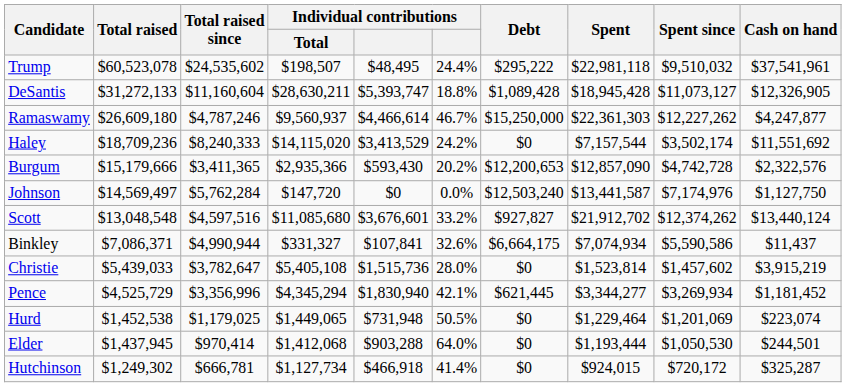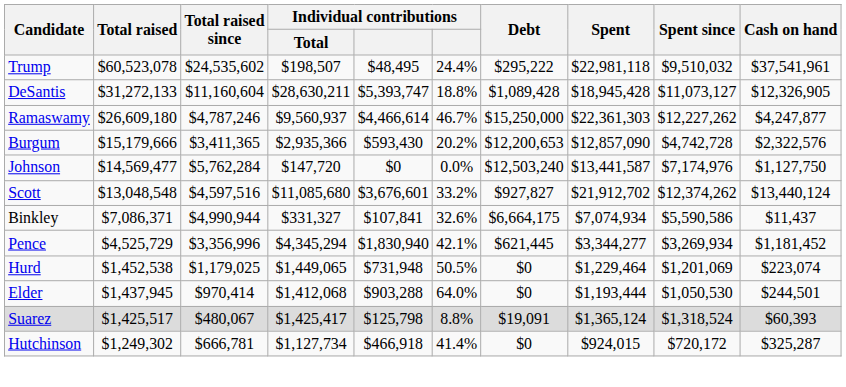 <table class="wikitable sortable" style="text-align:center;">
 <tr>
 <th scope="col" rowspan=2>Candidate</th>
 <th scope="col" data-sort-type=currency rowspan=2>Total raised</th>
 <th scope="col" data-sort-type=currency rowspan=2>Total raised<br>since </th>
 <th scope="col" colspan=3>Individual contributions</th>
 <th scope="col" data-sort-type=currency rowspan=2>Debt</th>
 <th scope="col" data-sort-type=currency rowspan=2>Spent</th>
 <th scope="col" data-sort-type=currency rowspan=2>Spent since<br></th>
 <th scope="col" data-sort-type=currency rowspan=2>Cash on hand</th>
 </tr>
 <tr>
 <th scope="col" data-sort-type=currency>Total</th>
 <th scope="col" data-sort-type=currency></th>
 <th scope="col" data-sort-type=number></th>
 </tr>
 <tr>
 <td style="text-align: left;"><a href='#'>Trump</a></td>
 <td>$60,523,078</td>
 <td>$24,535,602</td>
 <td>$198,507</td>
 <td>$48,495</td>
 <td>24.4%</td>
 <td>$295,222</td>
 <td>$22,981,118</td>
 <td>$9,510,032</td>
 <td>$37,541,961</td>
 </tr>
 <tr>
 <td style="text-align: left;"><a href='#'>DeSantis</a></td>
 <td>$31,272,133</td>
 <td>$11,160,604</td>
 <td>$28,630,211</td>
 <td>$5,393,747</td>
 <td>18.8%</td>
 <td>$1,089,428</td>
 <td>$18,945,428</td>
 <td>$11,073,127</td>
 <td>$12,326,905</td>
 </tr>
 <tr>
 <td style="text-align: left;"><a href='#'>Ramaswamy</a></td>
 <td>$26,609,180</td>
 <td>$4,787,246</td>
 <td>$9,560,937</td>
 <td>$4,466,614</td>
 <td>46.7%</td>
 <td>$15,250,000</td>
 <td>$22,361,303</td>
 <td>$12,227,262</td>
 <td>$4,247,877</td>
 </tr>
 <tr>
-<td style="text-align: left;"><a href='#'>Haley</a></td>
-<td>$18,709,236</td>
-<td>$8,240,333</td>
-<td>$14,115,020</td>
-<td>$3,413,529</td>
-<td>24.2%</td>
-<td>$0</td>
-<td>$7,157,544</td>
-<td>$3,502,174</td>
-<td>$11,551,692</td>
-</tr>
-<tr>
 <td style="text-align: left;"><a href='#'>Burgum</a></td>
 <td>$15,179,666</td>
 <td>$3,411,365</td>
 <td>$2,935,366</td>
 <td>$593,430</td>
 <td>20.2%</td>
 <td>$12,200,653</td>
 <td>$12,857,090</td>
 <td>$4,742,728</td>
 <td>$2,322,576</td>
 </tr>
 <tr>
 <td style="text-align: left;"><a href='#'>Johnson</a></td>
-<td>$14,569,497</td>
+<td>$14,569,477</td>
 <td>$5,762,284</td>
 <td>$147,720</td>
 <td>$0</td>
 <td>0.0%</td>
 <td>$12,503,240</td>
 <td>$13,441,587</td>
 <td>$7,174,976</td>
 <td>$1,127,750</td>
 </tr>
 <tr>
 <td style="text-align: left;"><a href='#'>Scott</a></td>
 <td>$13,048,548</td>
 <td>$4,597,516</td>
 <td>$11,085,680</td>
 <td>$3,676,601</td>
 <td>33.2%</td>
 <td>$927,827</td>
 <td>$21,912,702</td>
 <td>$12,374,262</td>
 <td>$13,440,124</td>
 </tr>
 <tr>
 <td style="text-align: left;">Binkley</td>
 <td>$7,086,371</td>
 <td>$4,990,944</td>
 <td>$331,327</td>
 <td>$107,841</td>
 <td>32.6%</td>
 <td>$6,664,175</td>
 <td>$7,074,934</td>
 <td>$5,590,586</td>
 <td>$11,437</td>
-</tr>
-<tr>
-<td style="text-align: left;"><a href='#'>Christie</a></td>
-<td>$5,439,033</td>
-<td>$3,782,647</td>
-<td>$5,405,108</td>
-<td>$1,515,736</td>
-<td>28.0%</td>
-<td>$0</td>
-<td>$1,523,814</td>
-<td>$1,457,602</td>
-<td>$3,915,219</td>
 </tr>
 <tr>
 <td style="text-align: left;"><a href='#'>Pence</a></td>
 <td>$4,525,729</td>
 <td>$3,356,996</td>
 <td>$4,345,294</td>
 <td>$1,830,940</td>
 <td>42.1%</td>
 <td>$621,445</td>
 <td>$3,344,277</td>
 <td>$3,269,934</td>
 <td>$1,181,452</td>
 </tr>
 <tr>
 <td style="text-align: left;"><a href='#'>Hurd</a></td>
 <td>$1,452,538</td>
 <td>$1,179,025</td>
 <td>$1,449,065</td>
 <td>$731,948</td>
 <td>50.5%</td>
 <td>$0</td>
 <td>$1,229,464</td>
 <td>$1,201,069</td>
 <td>$223,074</td>
 </tr>
 <tr>
 <td style="text-align: left;"><a href='#'>Elder</a></td>
 <td>$1,437,945</td>
 <td>$970,414</td>
 <td>$1,412,068</td>
 <td>$903,288</td>
 <td>64.0%</td>
 <td>$0</td>
 <td>$1,193,444</td>
 <td>$1,050,530</td>
 <td>$244,501</td>
 </tr>
+<tr style=background:gainsboro>
+<td style="text-align: left;"><a href='#'>Suarez</a></td>
+<td>$1,425,517</td>
+<td>$480,067</td>
+<td>$1,425,417</td>
+<td>$125,798</td>
+<td>8.8%</td>
+<td>$19,091</td>
+<td>$1,365,124</td>
+<td>$1,318,524</td>
+<td>$60,393</td>
+</tr>
 <tr>
 <td style="text-align: left;"><a href='#'>Hutchinson</a></td>
 <td>$1,249,302</td>
 <td>$666,781</td>
 <td>$1,127,734</td>
 <td>$466,918</td>
 <td>41.4%</td>
 <td>$0</td>
 <td>$924,015</td>
 <td>$720,172</td>
 <td>$325,287</td>
 </tr>
 </table>
